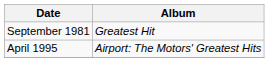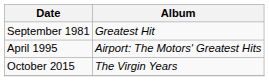 <table class="wikitable" style="text-align:center;">
 <tr>
 <th>Date</th>
 <th>Album</th>
 </tr>
 <tr>
 <td align=left>September 1981</td>
 <td align=left><em>Greatest Hit</em></td>
 </tr>
 <tr>
 <td align=left>April 1995</td>
 <td align=left><em>Airport: The Motors' Greatest Hits</em></td>
 </tr>
 <tr>
+<td align=left>October 2015</td>
+<td align=left><em>The Virgin Years</em></td>
+</tr>
+<tr>
 </tr>
 </table>
